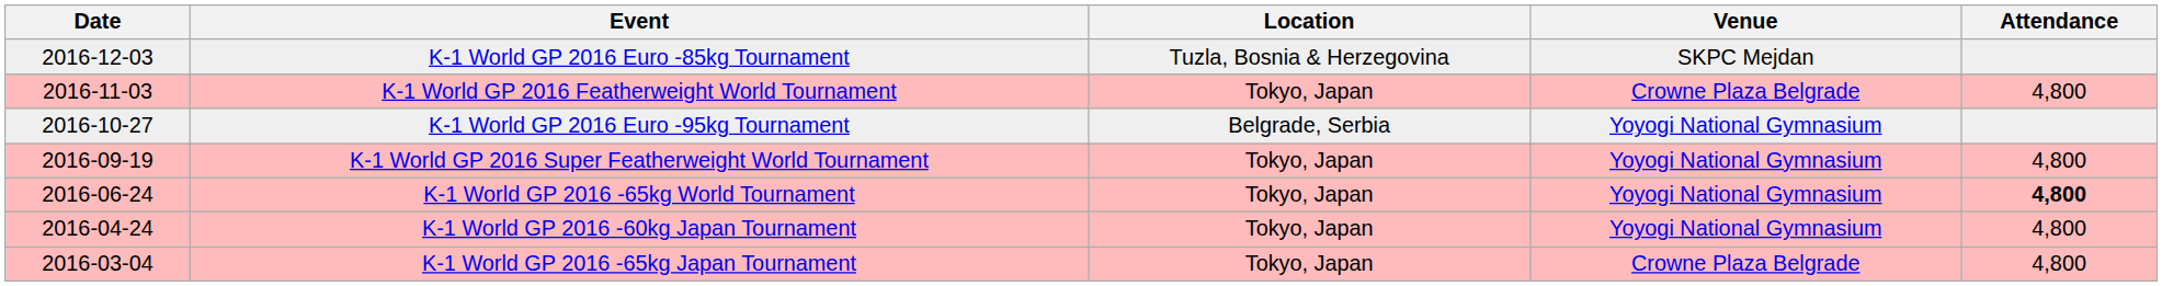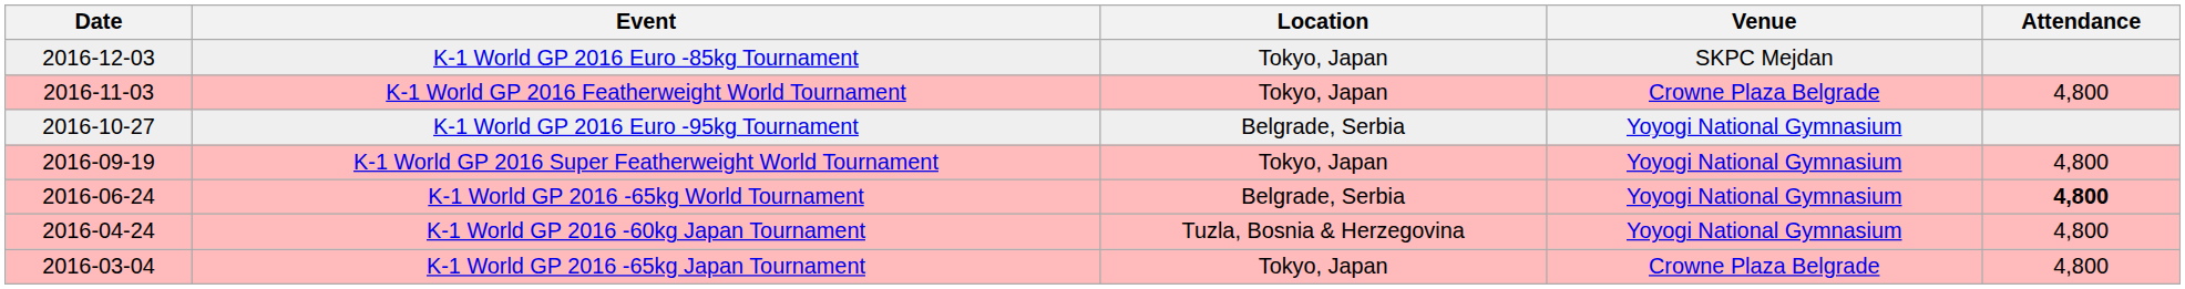 <table class="wikitable" style="width:100%; text-align:center">
 <tr>
 <th>Date</th>
 <th>Event</th>
 <th>Location</th>
 <th>Venue</th>
 <th>Attendance</th>
 </tr>
 <tr style="background:#EFEFEF">
 <td>2016-12-03</td>
 <td><a href='#'>K-1 World GP 2016 Euro -85kg Tournament</a></td>
-<td> Tuzla, Bosnia & Herzegovina</td>
+<td> Tokyo, Japan</td>
 <td>SKPC Mejdan</td>
 <td></td>
 </tr>
 <tr style="background:#FBB">
 <td>2016-11-03</td>
 <td><a href='#'>K-1 World GP 2016 Featherweight World Tournament</a></td>
 <td> Tokyo, Japan</td>
 <td><a href='#'>Crowne Plaza Belgrade</a></td>
 <td>4,800</td>
 </tr>
 <tr style="background:#EFEFEF">
 <td>2016-10-27</td>
 <td><a href='#'>K-1 World GP 2016 Euro -95kg Tournament</a></td>
 <td> Belgrade, Serbia</td>
 <td><a href='#'>Yoyogi National Gymnasium</a></td>
 <td></td>
 </tr>
 <tr style="background:#FBB">
 <td>2016-09-19</td>
 <td><a href='#'>K-1 World GP 2016 Super Featherweight World Tournament</a></td>
 <td> Tokyo, Japan</td>
 <td><a href='#'>Yoyogi National Gymnasium</a></td>
 <td>4,800</td>
 </tr>
 <tr style="background:#FBB">
 <td>2016-06-24</td>
 <td><a href='#'>K-1 World GP 2016 -65kg World Tournament</a></td>
-<td> Tokyo, Japan</td>
+<td> Belgrade, Serbia</td>
 <td><a href='#'>Yoyogi National Gymnasium</a></td>
 <td><strong>4,800</strong></td>
 </tr>
 <tr style="background:#FBB">
 <td>2016-04-24</td>
 <td><a href='#'>K-1 World GP 2016 -60kg Japan Tournament</a></td>
-<td> Tokyo, Japan</td>
+<td> Tuzla, Bosnia & Herzegovina</td>
 <td><a href='#'>Yoyogi National Gymnasium</a></td>
 <td>4,800</td>
 </tr>
 <tr style="background:#FBB">
 <td>2016-03-04</td>
 <td><a href='#'>K-1 World GP 2016 -65kg Japan Tournament</a></td>
 <td> Tokyo, Japan</td>
 <td><a href='#'>Crowne Plaza Belgrade</a></td>
 <td>4,800</td>
 </tr>
 </table>
